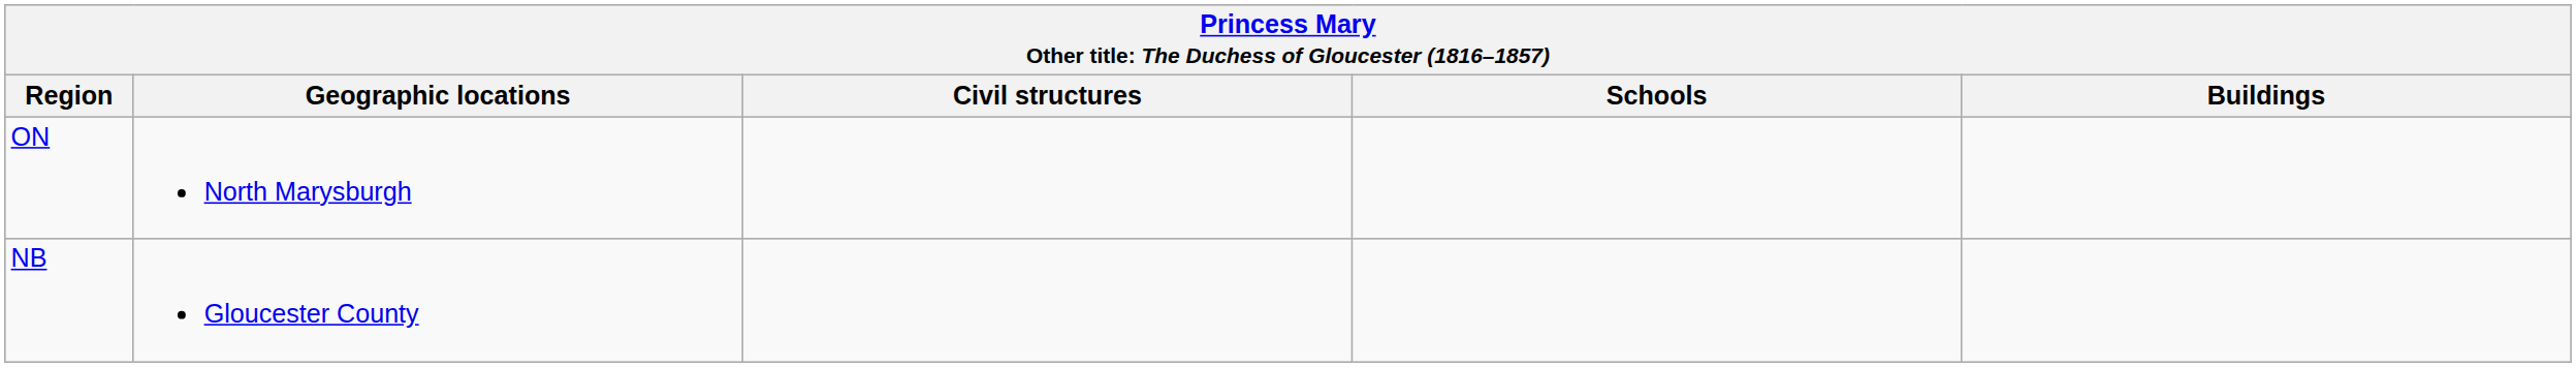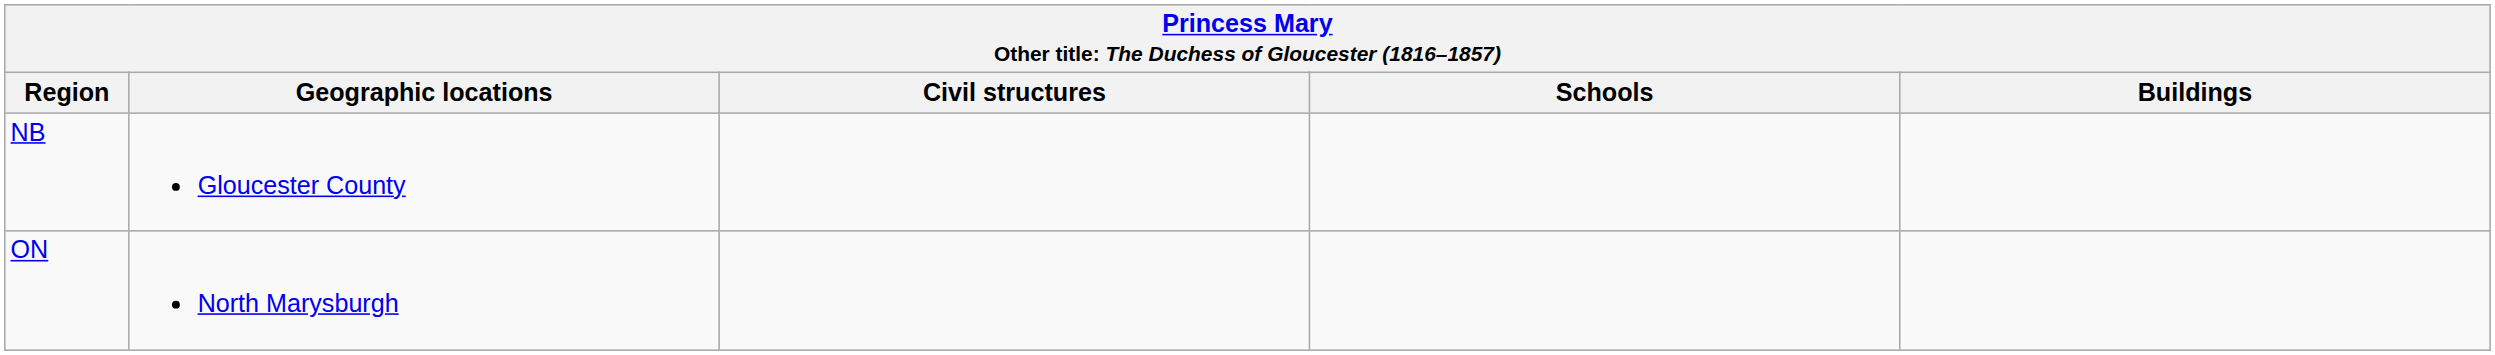 <table class="wikitable" width="100%">
 <tr>
 <th colspan="5"> <a href='#'>Princess Mary</a><br><small>Other title: <em>The Duchess of Gloucester (1816–1857)</em></small></th>
 </tr>
 <tr>
 <th width="5%">Region</th>
 <th width="23.75%">Geographic locations</th>
 <th width="23.75%">Civil structures</th>
 <th width="23.75%">Schools</th>
 <th width="23.75%">Buildings</th>
 </tr>
 <tr>
+<td align=left valign=top> <a href='#'>NB</a></td>
+<td align=left valign=top><br><ul><li><a href='#'>Gloucester County</a></li></ul></td>
+<td></td>
+<td></td>
+<td></td>
+</tr>
+<tr>
 <td align=left valign=top> <a href='#'>ON</a></td>
 <td align=left valign=top><br><ul><li><a href='#'>North Marysburgh</a></li></ul></td>
 <td></td>
 <td></td>
 <td></td>
 </tr>
-<tr>
-<td align=left valign=top> <a href='#'>NB</a></td>
-<td align=left valign=top><br><ul><li><a href='#'>Gloucester County</a></li></ul></td>
-<td></td>
-<td></td>
-<td></td>
-</tr>
 </table>
